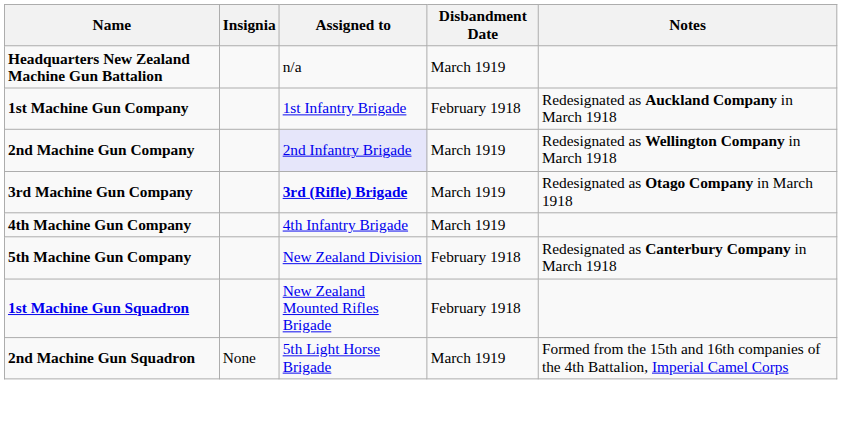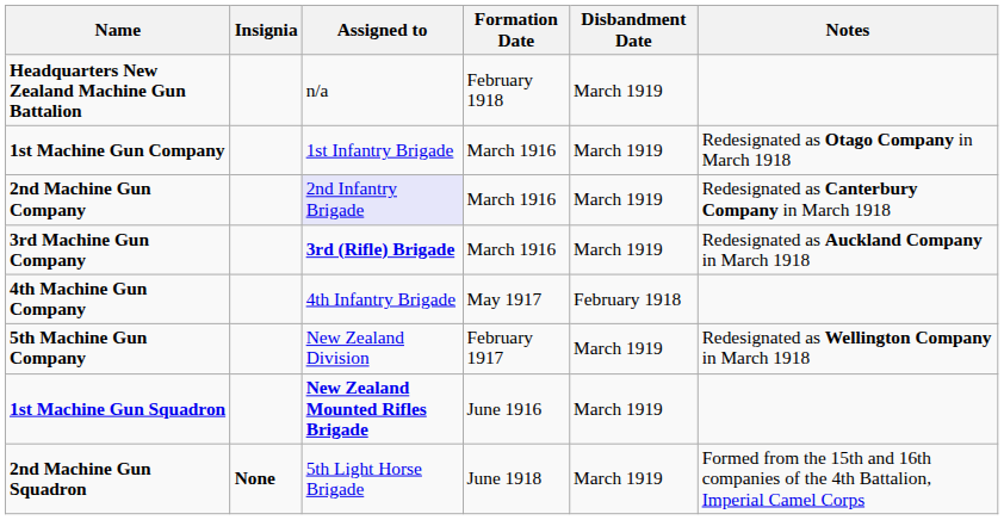 <table class="wikitable">
 <tr>
 <th>Name</th>
 <th>Insignia</th>
 <th>Assigned to</th>
+<th>Formation Date</th>
 <th>Disbandment Date</th>
 <th>Notes</th>
 </tr>
 <tr>
 <td><strong>Headquarters New Zealand Machine Gun Battalion</strong></td>
 <td></td>
 <td>n/a</td>
+<td>February 1918</td>
 <td>March 1919</td>
 <td></td>
 </tr>
 <tr>
 <td><strong>1st Machine Gun Company</strong></td>
 <td></td>
 <td><a href='#'>1st Infantry Brigade</a></td>
-<td>February 1918</td>
-<td>Redesignated as <strong>Auckland Company</strong> in March 1918</td>
+<td>March 1916</td>
+<td>March 1919</td>
+<td>Redesignated as <strong>Otago Company</strong> in March 1918</td>
 </tr>
 <tr>
 <td><strong>2nd Machine Gun Company</strong></td>
 <td></td>
 <td style="background: lavender;"><a href='#'>2nd Infantry Brigade</a></td>
+<td>March 1916</td>
 <td>March 1919</td>
-<td>Redesignated as <strong>Wellington Company</strong> in March 1918</td>
+<td>Redesignated as <strong>Canterbury Company</strong> in March 1918</td>
 </tr>
 <tr>
 <td><strong>3rd Machine Gun Company</strong></td>
 <td></td>
 <td><strong><a href='#'>3rd (Rifle) Brigade</a></strong></td>
+<td>March 1916</td>
 <td>March 1919</td>
-<td>Redesignated as <strong>Otago Company</strong> in March 1918</td>
+<td>Redesignated as <strong>Auckland Company</strong> in March 1918</td>
 </tr>
 <tr>
 <td><strong>4th Machine Gun Company</strong></td>
 <td></td>
 <td><a href='#'>4th Infantry Brigade</a></td>
-<td>March 1919</td>
+<td>May 1917</td>
+<td>February 1918</td>
 <td></td>
 </tr>
 <tr>
 <td><strong>5th Machine Gun Company</strong></td>
 <td></td>
 <td><a href='#'>New Zealand Division</a></td>
-<td>February 1918</td>
-<td>Redesignated as <strong>Canterbury Company</strong> in March 1918</td>
+<td>February 1917</td>
+<td>March 1919</td>
+<td>Redesignated as <strong>Wellington Company</strong> in March 1918</td>
 </tr>
 <tr>
 <td><strong><a href='#'>1st Machine Gun Squadron</a></strong></td>
 <td></td>
-<td><a href='#'>New Zealand Mounted Rifles Brigade</a></td>
-<td>February 1918</td>
+<td><strong><a href='#'>New Zealand Mounted Rifles Brigade</a></strong></td>
+<td>June 1916</td>
+<td>March 1919</td>
 <td></td>
 </tr>
 <tr>
 <td><strong>2nd Machine Gun Squadron</strong></td>
-<td>None</td>
+<td><strong>None</strong></td>
 <td><a href='#'>5th Light Horse Brigade</a></td>
+<td>June 1918</td>
 <td>March 1919</td>
 <td>Formed from the 15th and 16th companies of the 4th Battalion, <a href='#'>Imperial Camel Corps</a></td>
 </tr>
 </table>
